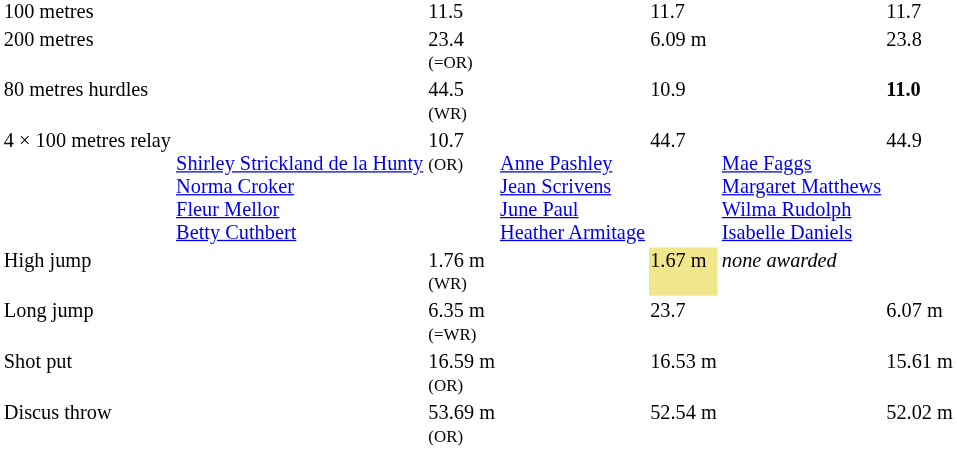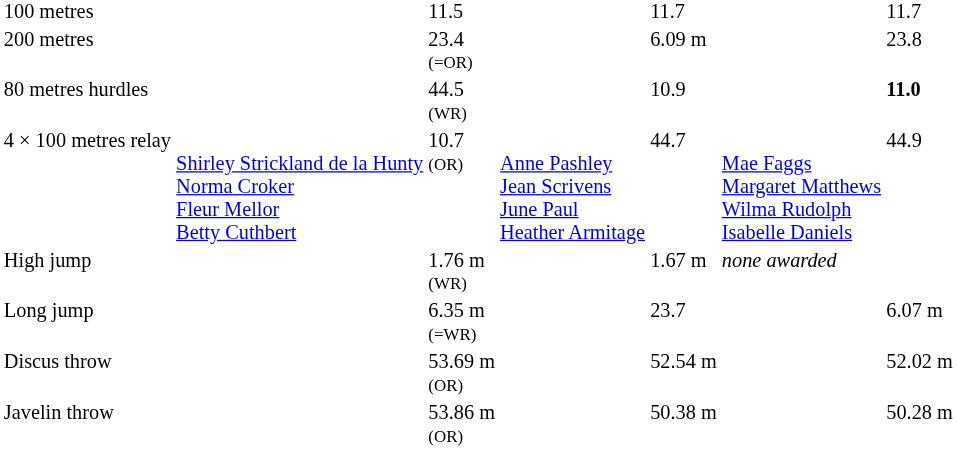 <table>
 <tr valign="top">
 <td>100 metres<br></td>
 <td></td>
 <td>11.5</td>
 <td></td>
 <td>11.7</td>
 <td></td>
 <td>11.7</td>
 </tr>
 <tr valign="top">
 <td>200 metres<br></td>
 <td></td>
 <td>23.4<br><small>(=OR)</small></td>
 <td></td>
 <td>6.09 m</td>
 <td></td>
 <td>23.8</td>
 </tr>
 <tr valign="top">
 <td>80 metres hurdles<br></td>
 <td></td>
 <td>44.5<br><small>(WR)</small></td>
 <td></td>
 <td>10.9</td>
 <td></td>
 <td><strong>11.0</strong></td>
 </tr>
 <tr valign="top">
 <td>4 × 100 metres relay<br></td>
 <td><br><a href='#'>Shirley Strickland de la Hunty</a><br><a href='#'>Norma Croker</a><br><a href='#'>Fleur Mellor</a><br><a href='#'>Betty Cuthbert</a></td>
 <td>10.7<br><small>(OR)</small></td>
 <td><br><a href='#'>Anne Pashley</a><br><a href='#'>Jean Scrivens</a><br><a href='#'>June Paul</a><br><a href='#'>Heather Armitage</a></td>
 <td>44.7</td>
 <td><br><a href='#'>Mae Faggs</a><br><a href='#'>Margaret Matthews</a><br><a href='#'>Wilma Rudolph</a><br><a href='#'>Isabelle Daniels</a></td>
 <td>44.9</td>
 </tr>
 <tr valign="top">
 <td>High jump<br></td>
 <td></td>
 <td>1.76 m<br><small>(WR)</small></td>
 <td><br></td>
-<td style="background: khaki;">1.67 m</td>
+<td>1.67 m</td>
 <td><em>none awarded</em></td>
 <td></td>
 </tr>
 <tr valign="top">
 <td>Long jump<br></td>
 <td></td>
 <td>6.35 m<br><small>(=WR)</small></td>
 <td></td>
 <td>23.7</td>
 <td></td>
 <td>6.07 m</td>
 </tr>
 <tr valign="top">
-<td>Shot put<br></td>
-<td></td>
-<td>16.59 m<br><small>(OR)</small></td>
-<td></td>
-<td>16.53 m</td>
-<td></td>
-<td>15.61 m</td>
-</tr>
-<tr valign="top">
 <td>Discus throw<br></td>
 <td></td>
 <td>53.69 m<br><small>(OR)</small></td>
 <td></td>
 <td>52.54 m</td>
 <td></td>
 <td>52.02 m</td>
 </tr>
+<tr valign="top">
+<td>Javelin throw<br></td>
+<td></td>
+<td>53.86 m<br><small>(OR)</small></td>
+<td></td>
+<td>50.38 m</td>
+<td></td>
+<td>50.28 m</td>
+</tr>
 </table>
